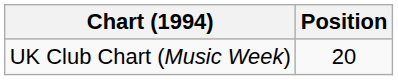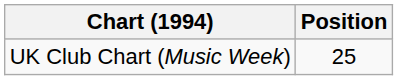 <table class="wikitable sortable">
 <tr>
 <th>Chart (1994)</th>
 <th>Position</th>
 </tr>
 <tr>
 <td>UK Club Chart (<em>Music Week</em>)</td>
-<td align="center">20</td>
+<td align="center">25</td>
 </tr>
 </table>
